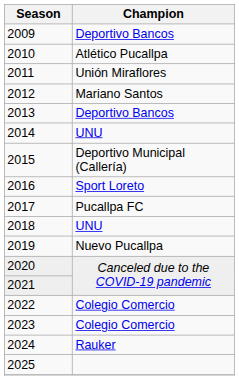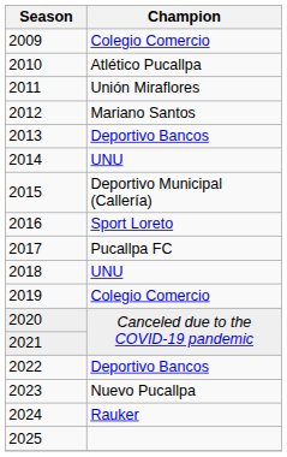 <table class="wikitable sortable">
 <tr>
 <th width=80px>Season</th>
 <th width=200px>Champion</th>
 </tr>
 <tr>
 <td>2009</td>
-<td><a href='#'>Deportivo Bancos</a></td>
+<td><a href='#'>Colegio Comercio</a></td>
 </tr>
 <tr>
 <td>2010</td>
 <td>Atlético Pucallpa</td>
 </tr>
 <tr>
 <td>2011</td>
 <td>Unión Miraflores</td>
 </tr>
 <tr>
 <td>2012</td>
 <td>Mariano Santos</td>
 </tr>
 <tr>
 <td>2013</td>
 <td><a href='#'>Deportivo Bancos</a></td>
 </tr>
 <tr>
 <td>2014</td>
 <td><a href='#'>UNU</a></td>
 </tr>
 <tr>
 <td>2015</td>
 <td>Deportivo Municipal (Callería)</td>
 </tr>
 <tr>
 <td>2016</td>
 <td><a href='#'>Sport Loreto</a></td>
 </tr>
 <tr>
 <td>2017</td>
 <td>Pucallpa FC</td>
 </tr>
 <tr>
 <td>2018</td>
 <td><a href='#'>UNU</a></td>
 </tr>
 <tr>
 <td>2019</td>
-<td>Nuevo Pucallpa</td>
+<td><a href='#'>Colegio Comercio</a></td>
 </tr>
 <tr bgcolor=#efefef>
 <td>2020</td>
 <td rowspan=2 colspan="1" align=center><em>Canceled due to the <a href='#'>COVID-19 pandemic</a></em></td>
 </tr>
 <tr bgcolor=#efefef>
 <td>2021</td>
 </tr>
 <tr>
 <td>2022</td>
-<td><a href='#'>Colegio Comercio</a></td>
+<td><a href='#'>Deportivo Bancos</a></td>
 </tr>
 <tr>
 <td>2023</td>
-<td><a href='#'>Colegio Comercio</a></td>
+<td>Nuevo Pucallpa</td>
 </tr>
 <tr>
 <td>2024</td>
 <td><a href='#'>Rauker</a></td>
 </tr>
 <tr>
 <td>2025</td>
 <td></td>
 </tr>
 <tr>
 </tr>
 </table>
